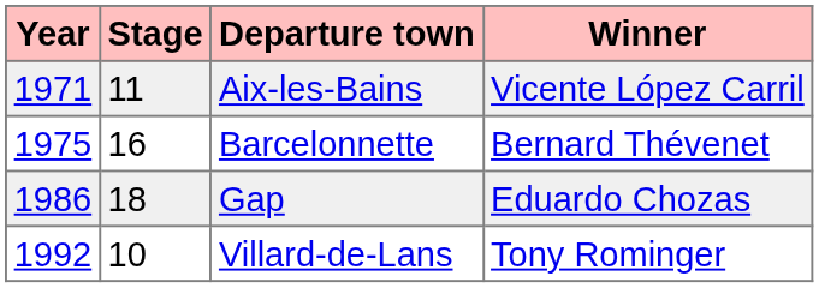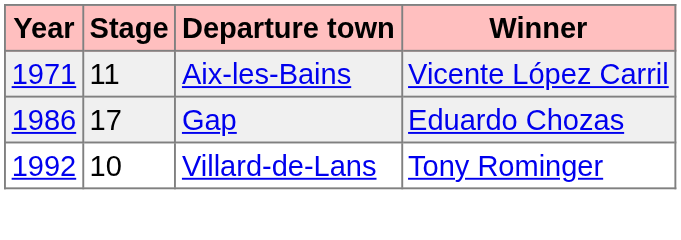 <table cellpadding="3" cellspacing="1" border="1" style="font-size: 95%; border: gray solid 1px; border-collapse: collapse; text-align: left;">
 <tr bgcolor="#ffbfbf" align="center">
 <th>Year</th>
 <th>Stage</th>
 <th>Departure town</th>
 <th>Winner</th>
 </tr>
 <tr bgcolor=#f0f0f0>
 <td><a href='#'>1971</a></td>
 <td>11</td>
 <td><a href='#'>Aix-les-Bains</a></td>
 <td><a href='#'>Vicente López Carril</a> </td>
 </tr>
-<tr>
-<td><a href='#'>1975</a></td>
-<td>16</td>
-<td><a href='#'>Barcelonnette</a></td>
-<td><a href='#'>Bernard Thévenet</a> </td>
-</tr>
 <tr bgcolor=#f0f0f0>
 <td><a href='#'>1986</a></td>
-<td>18</td>
+<td>17</td>
 <td><a href='#'>Gap</a></td>
 <td><a href='#'>Eduardo Chozas</a> </td>
 </tr>
 <tr>
 <td><a href='#'>1992</a></td>
 <td>10</td>
 <td><a href='#'>Villard-de-Lans</a></td>
 <td><a href='#'>Tony Rominger</a> </td>
 </tr>
 </table>
